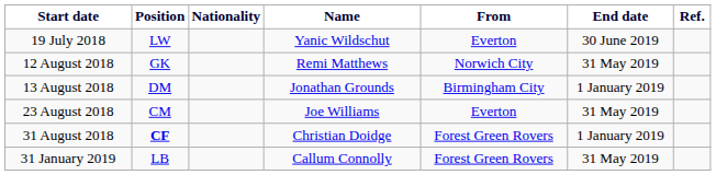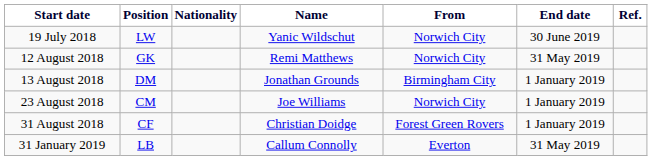 <table class="wikitable"  style="text-align:center; font-size:90%; ">
 <tr>
 <th style="background:#FFFFFF; color:#000033; width:120px;">Start date</th>
 <th style="background:#FFFFFF; color:#000033; width:50px;">Position</th>
 <th style="background:#FFFFFF; color:#000033; width:50px;">Nationality</th>
 <th style="background:#FFFFFF; color:#000033; width:150px;">Name</th>
 <th style="background:#FFFFFF; color:#000033; width:140px;">From</th>
 <th style="background:#FFFFFF; color:#000033; width:100px;">End date</th>
 <th style="background:#FFFFFF; color:#000033; width:30px;">Ref.</th>
 </tr>
 <tr>
 <td>19 July 2018</td>
 <td><a href='#'>LW</a></td>
 <td></td>
 <td><a href='#'>Yanic Wildschut</a></td>
-<td><a href='#'>Everton</a></td>
+<td><a href='#'>Norwich City</a></td>
 <td>30 June 2019</td>
 <td></td>
 </tr>
 <tr>
 <td>12 August 2018</td>
 <td><a href='#'>GK</a></td>
 <td></td>
 <td><a href='#'>Remi Matthews</a></td>
 <td><a href='#'>Norwich City</a></td>
 <td>31 May 2019</td>
 <td></td>
 </tr>
 <tr>
 <td>13 August 2018</td>
 <td><a href='#'>DM</a></td>
 <td></td>
 <td><a href='#'>Jonathan Grounds</a></td>
 <td><a href='#'>Birmingham City</a></td>
 <td>1 January 2019</td>
 <td></td>
 </tr>
 <tr>
 <td>23 August 2018</td>
 <td><a href='#'>CM</a></td>
 <td></td>
 <td><a href='#'>Joe Williams</a></td>
-<td><a href='#'>Everton</a></td>
-<td>31 May 2019</td>
+<td><a href='#'>Norwich City</a></td>
+<td>1 January 2019</td>
 <td></td>
 </tr>
 <tr>
 <td>31 August 2018</td>
-<td><strong><a href='#'>CF</a></strong></td>
+<td><a href='#'>CF</a></td>
 <td></td>
 <td><a href='#'>Christian Doidge</a></td>
 <td><a href='#'>Forest Green Rovers</a></td>
 <td>1 January 2019</td>
 <td></td>
 </tr>
 <tr>
 <td>31 January 2019</td>
 <td><a href='#'>LB</a></td>
 <td></td>
 <td><a href='#'>Callum Connolly</a></td>
-<td><a href='#'>Forest Green Rovers</a></td>
+<td><a href='#'>Everton</a></td>
 <td>31 May 2019</td>
 <td></td>
 </tr>
 </table>
